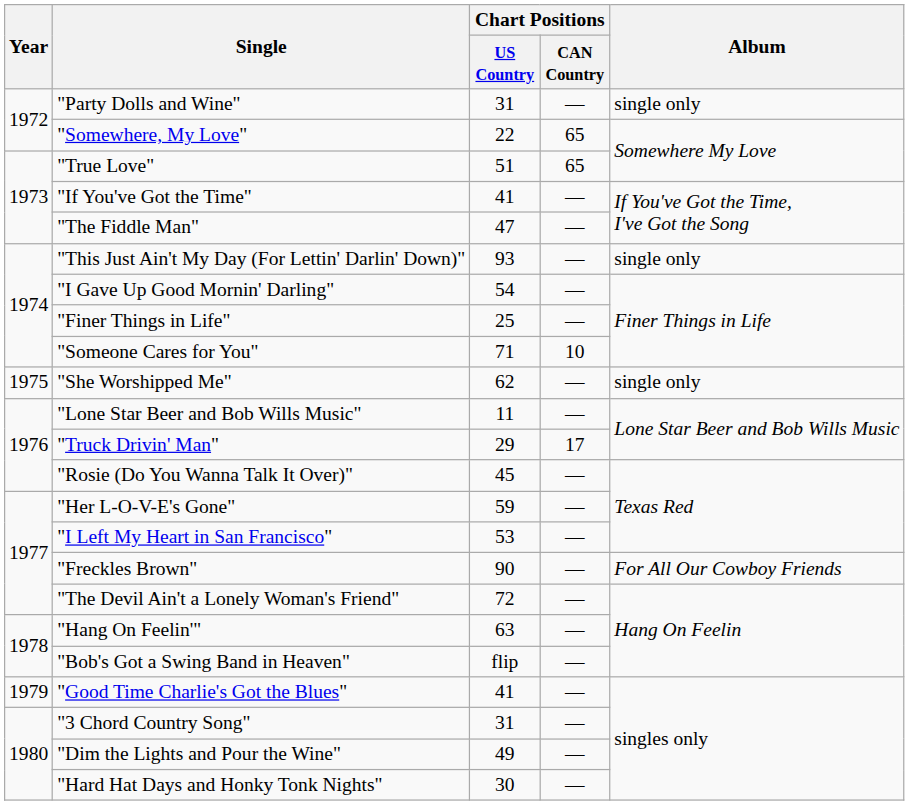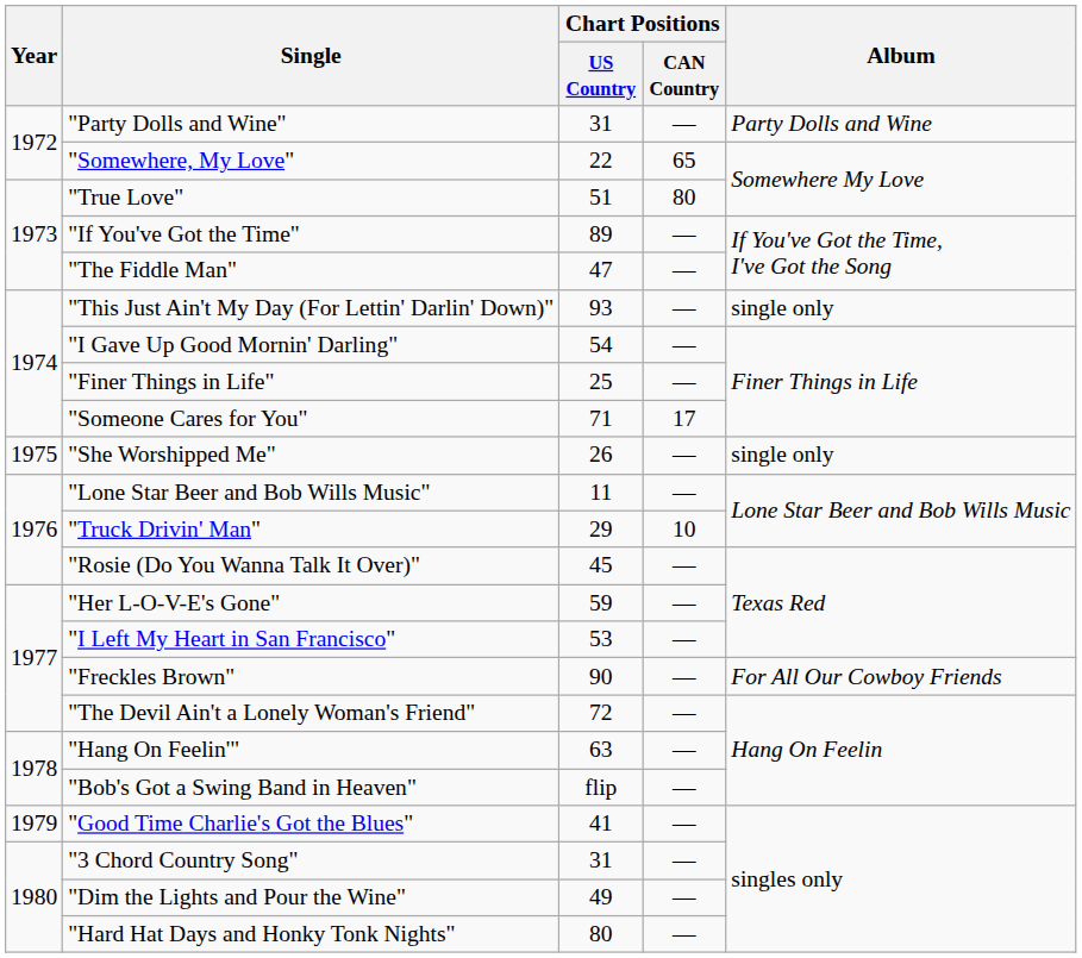 <table class="wikitable">
 <tr>
 <th rowspan="2">Year</th>
 <th rowspan="2">Single</th>
 <th colspan="2">Chart Positions</th>
 <th rowspan="2">Album</th>
 </tr>
 <tr>
 <th width="50"><small><a href='#'>US Country</a></small></th>
 <th width="50"><small>CAN Country</small></th>
 </tr>
 <tr>
 <td rowspan="2">1972</td>
 <td>"Party Dolls and Wine"</td>
 <td align="center">31</td>
 <td align="center">—</td>
-<td>single only</td>
+<td><em>Party Dolls and Wine</em></td>
 </tr>
 <tr>
 <td>"<a href='#'>Somewhere, My Love</a>"</td>
 <td align="center">22</td>
 <td align="center">65</td>
 <td rowspan="2"><em>Somewhere My Love</em></td>
 </tr>
 <tr>
 <td rowspan="3">1973</td>
 <td>"True Love"</td>
 <td align="center">51</td>
-<td align="center">65</td>
+<td align="center">80</td>
 </tr>
 <tr>
 <td>"If You've Got the Time"</td>
-<td align="center">41</td>
+<td align="center">89</td>
 <td align="center">—</td>
 <td rowspan="2"><em>If You've Got the Time,<br>I've Got the Song</em></td>
 </tr>
 <tr>
 <td>"The Fiddle Man"</td>
 <td align="center">47</td>
 <td align="center">—</td>
 </tr>
 <tr>
 <td rowspan="4">1974</td>
 <td>"This Just Ain't My Day (For Lettin' Darlin' Down)"</td>
 <td align="center">93</td>
 <td align="center">—</td>
 <td>single only</td>
 </tr>
 <tr>
 <td>"I Gave Up Good Mornin' Darling"</td>
 <td align="center">54</td>
 <td align="center">—</td>
 <td rowspan="3"><em>Finer Things in Life</em></td>
 </tr>
 <tr>
 <td>"Finer Things in Life"</td>
 <td align="center">25</td>
 <td align="center">—</td>
 </tr>
 <tr>
 <td>"Someone Cares for You"</td>
 <td align="center">71</td>
-<td align="center">10</td>
+<td align="center">17</td>
 </tr>
 <tr>
 <td>1975</td>
 <td>"She Worshipped Me"</td>
-<td align="center">62</td>
+<td align="center">26</td>
 <td align="center">—</td>
 <td>single only</td>
 </tr>
 <tr>
 <td rowspan="3">1976</td>
 <td>"Lone Star Beer and Bob Wills Music"</td>
 <td align="center">11</td>
 <td align="center">—</td>
 <td rowspan="2"><em>Lone Star Beer and Bob Wills Music</em></td>
 </tr>
 <tr>
 <td>"<a href='#'>Truck Drivin' Man</a>"</td>
 <td align="center">29</td>
-<td align="center">17</td>
+<td align="center">10</td>
 </tr>
 <tr>
 <td>"Rosie (Do You Wanna Talk It Over)"</td>
 <td align="center">45</td>
 <td align="center">—</td>
 <td rowspan="3"><em>Texas Red</em></td>
 </tr>
 <tr>
 <td rowspan="4">1977</td>
 <td>"Her L-O-V-E's Gone"</td>
 <td align="center">59</td>
 <td align="center">—</td>
 </tr>
 <tr>
 <td>"<a href='#'>I Left My Heart in San Francisco</a>"</td>
 <td align="center">53</td>
 <td align="center">—</td>
 </tr>
 <tr>
 <td>"Freckles Brown"</td>
 <td align="center">90</td>
 <td align="center">—</td>
 <td><em>For All Our Cowboy Friends</em></td>
 </tr>
 <tr>
 <td>"The Devil Ain't a Lonely Woman's Friend"</td>
 <td align="center">72</td>
 <td align="center">—</td>
 <td rowspan="3"><em>Hang On Feelin<strong></td>
 </tr>
 <tr>
 <td rowspan="2">1978</td>
 <td>"Hang On Feelin'"</td>
 <td align="center">63</td>
 <td align="center">—</td>
 </tr>
 <tr>
 <td>"Bob's Got a Swing Band in Heaven"</td>
 <td align="center">flip</td>
 <td align="center">—</td>
 </tr>
 <tr>
 <td>1979</td>
 <td>"<a href='#'>Good Time Charlie's Got the Blues</a>"</td>
 <td align="center">41</td>
 <td align="center">—</td>
 <td rowspan="4">singles only</td>
 </tr>
 <tr>
 <td rowspan="3">1980</td>
 <td>"3 Chord Country Song"</td>
 <td align="center">31</td>
 <td align="center">—</td>
 </tr>
 <tr>
 <td>"Dim the Lights and Pour the Wine"</td>
 <td align="center">49</td>
 <td align="center">—</td>
 </tr>
 <tr>
 <td>"Hard Hat Days and Honky Tonk Nights"</td>
-<td align="center">30</td>
+<td align="center">80</td>
 <td align="center">—</td>
 </tr>
 </table>
